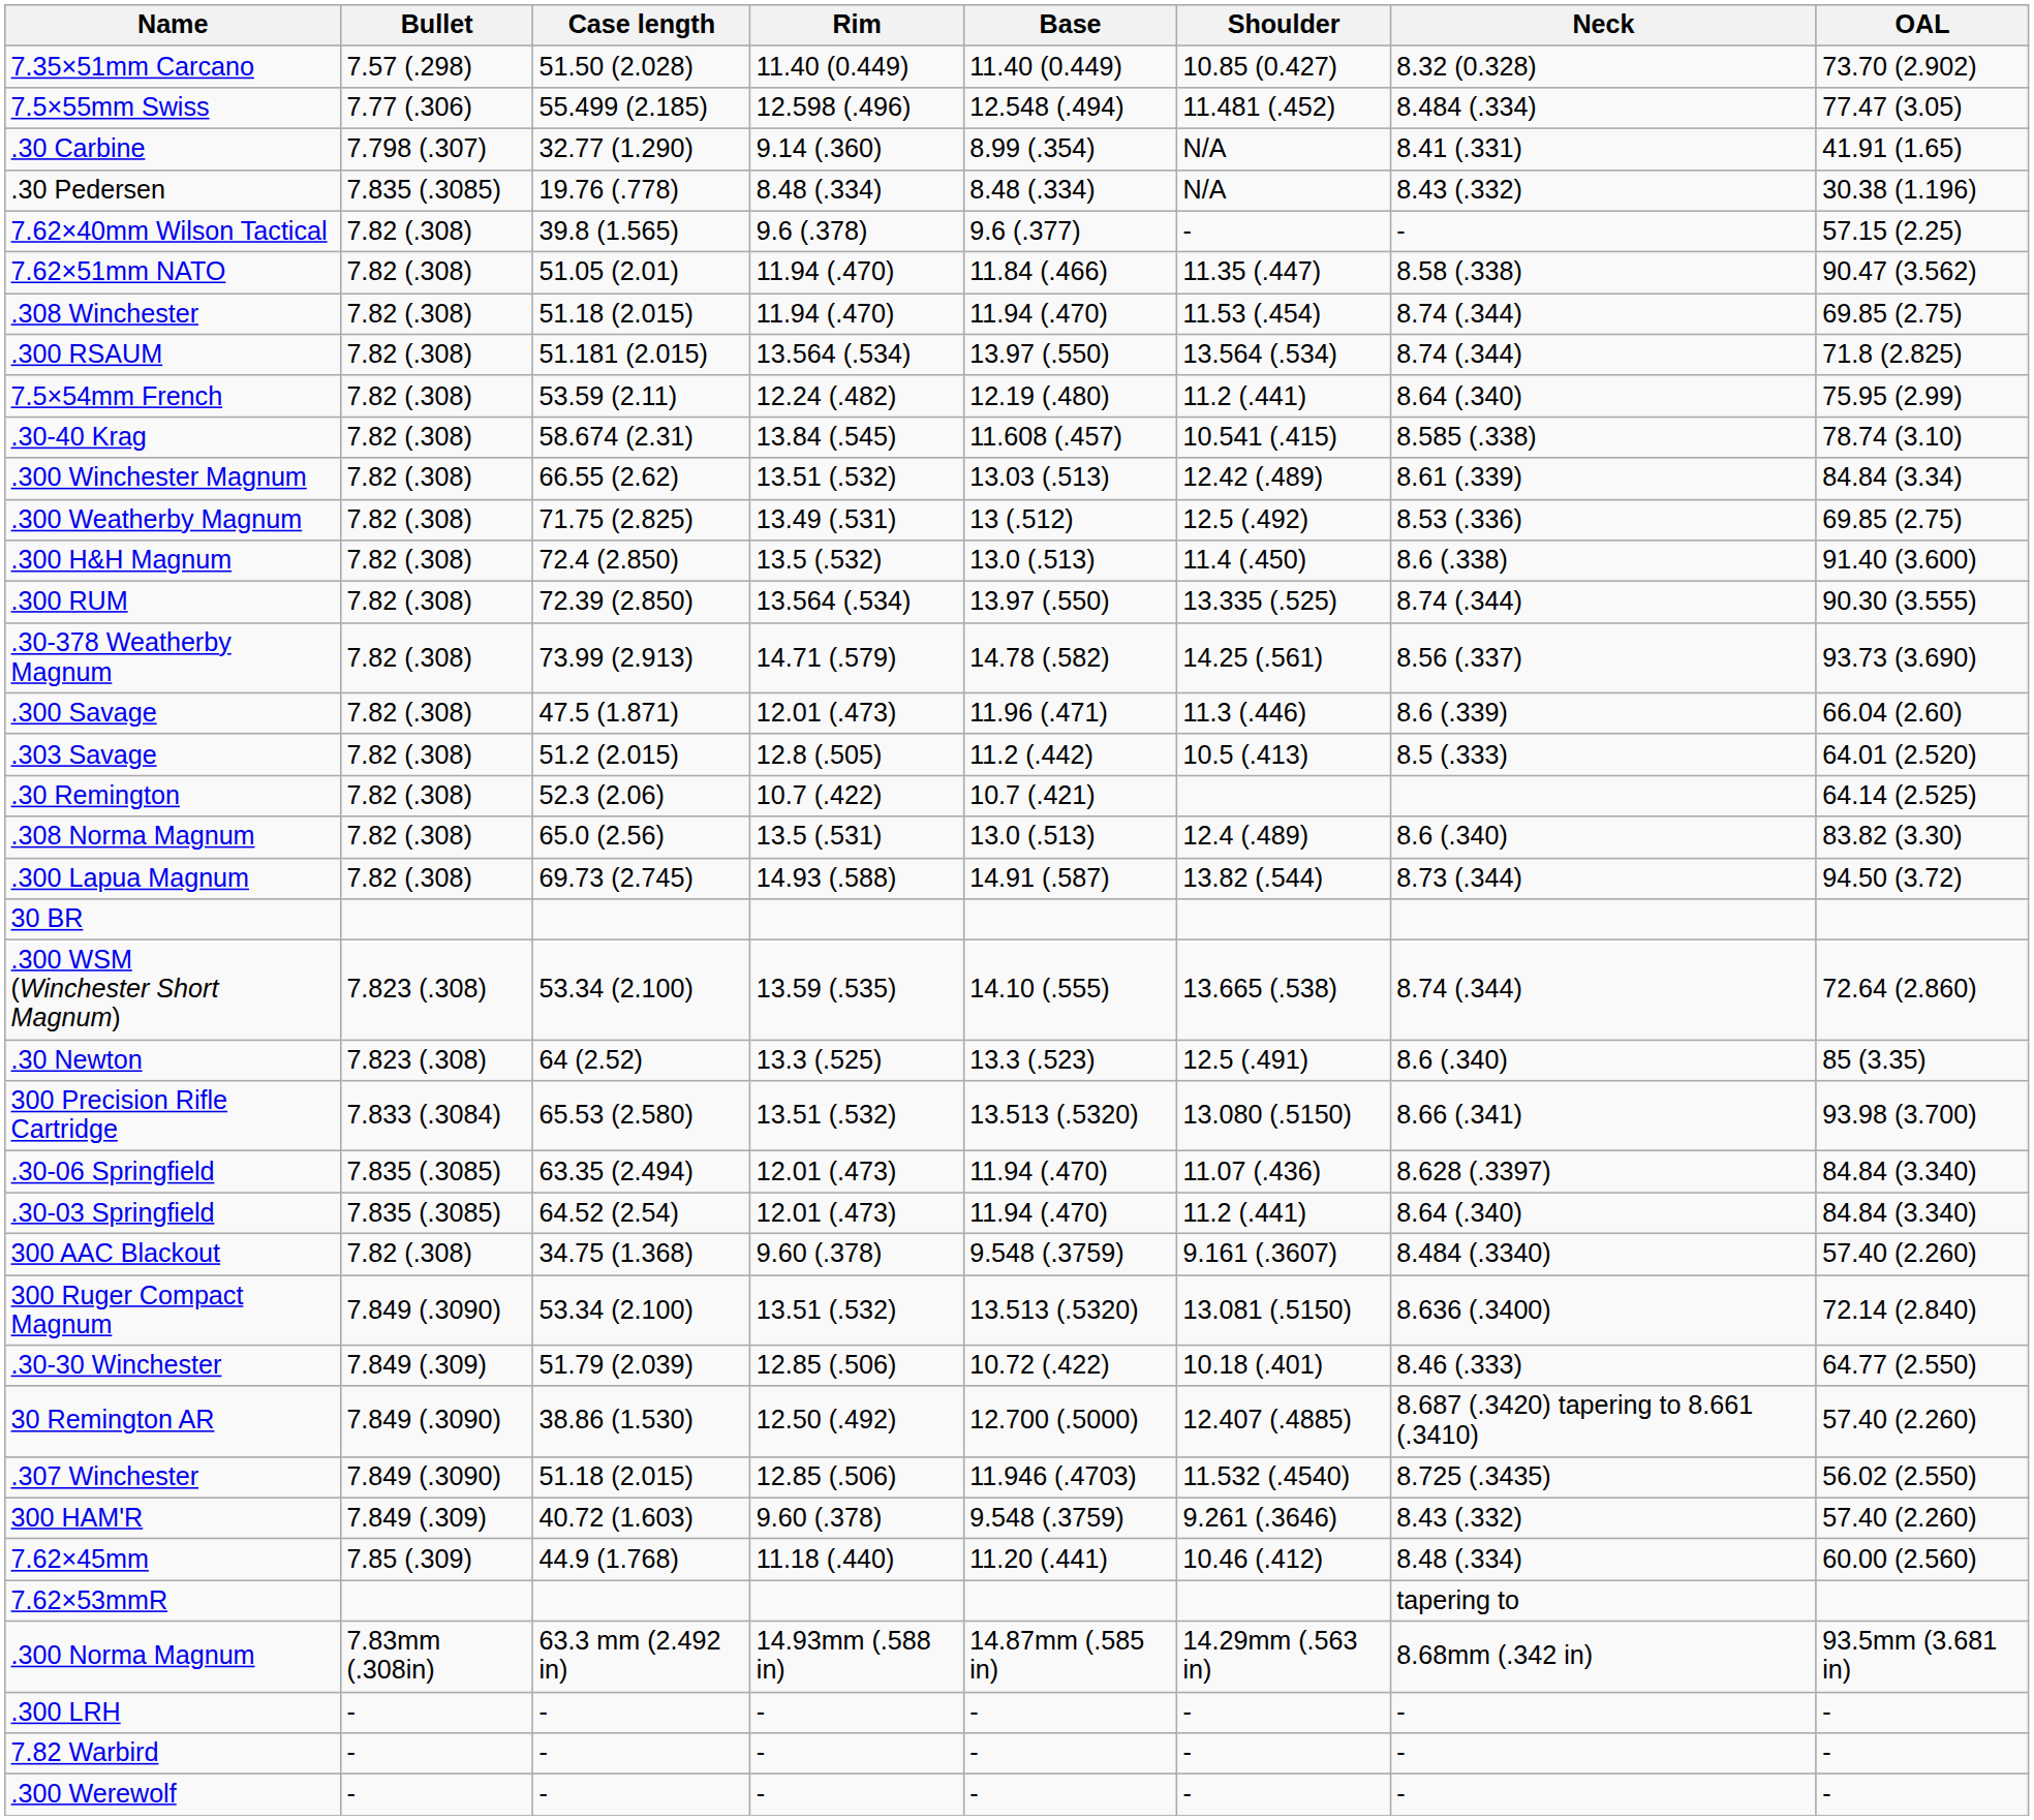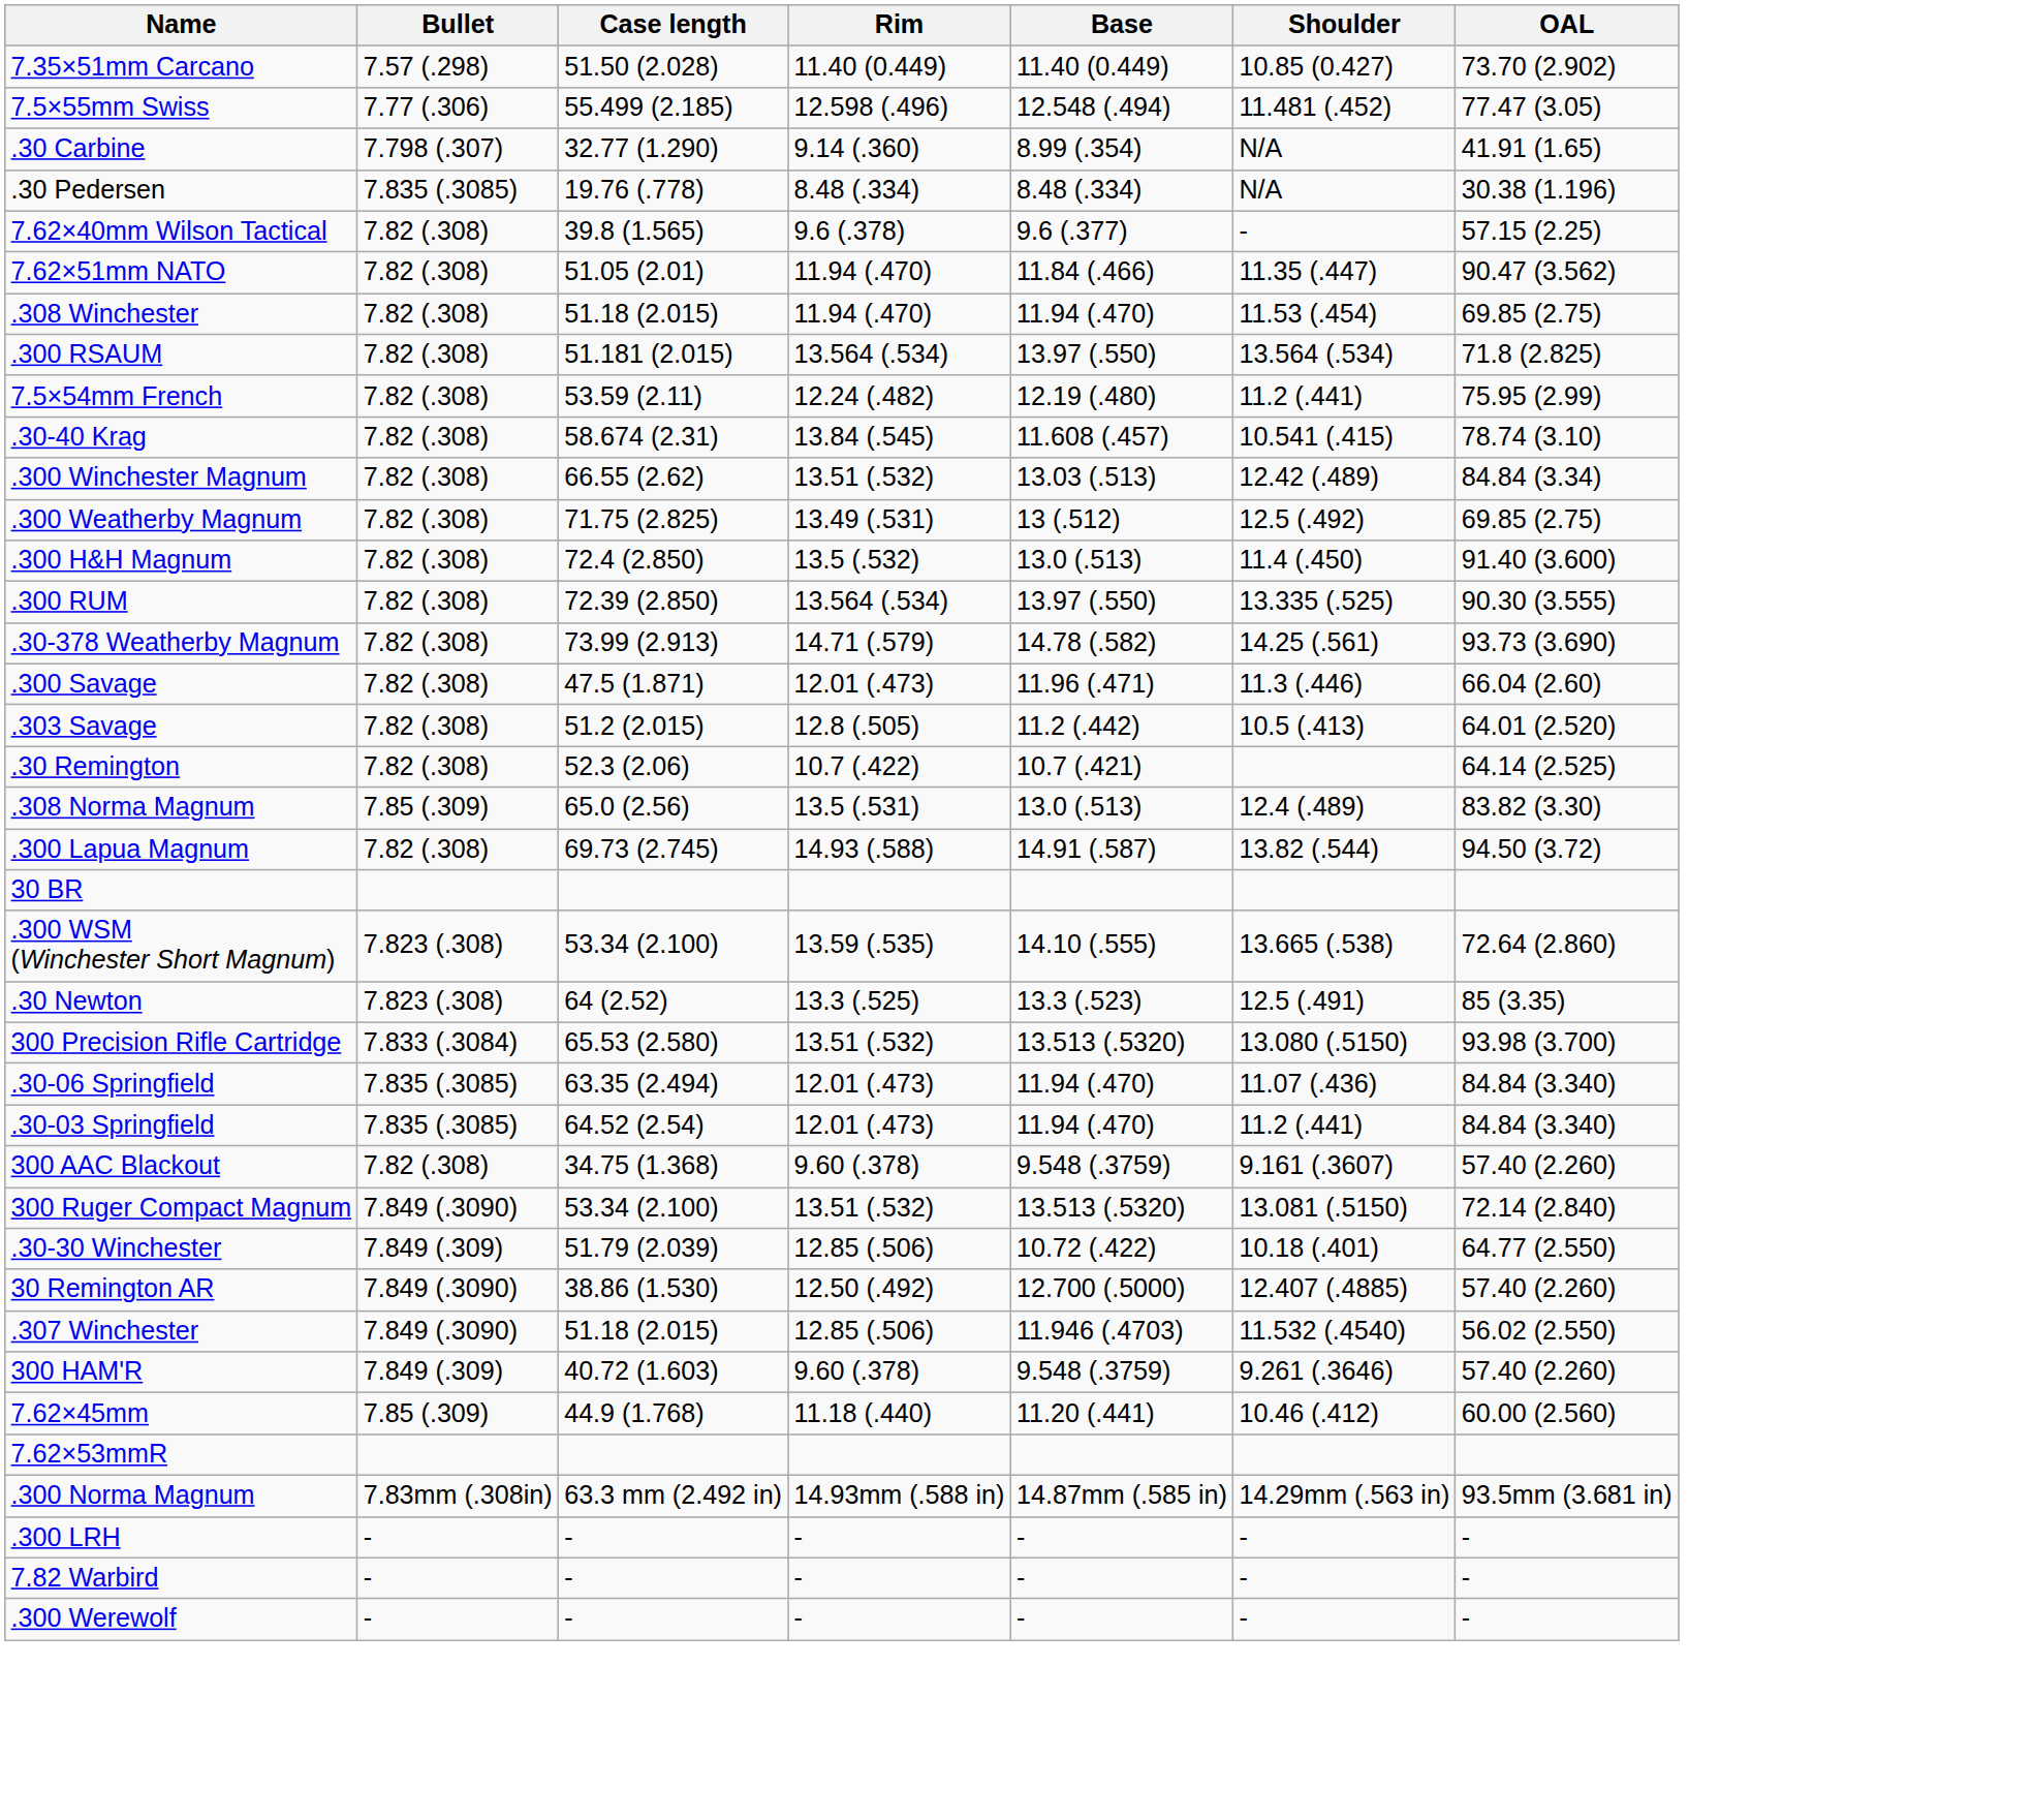 <table class="wikitable sortable" style="text-align:left">
 <tr>
 <th>Name</th>
 <th data-sort-type="number">Bullet</th>
 <th data-sort-type="number">Case length</th>
 <th data-sort-type="number">Rim</th>
 <th data-sort-type="number">Base</th>
 <th data-sort-type="number">Shoulder</th>
-<th data-sort-type="number">Neck</th>
 <th>OAL</th>
 </tr>
 <tr>
 <td><a href='#'>7.35×51mm Carcano</a></td>
 <td>7.57 (.298)</td>
 <td>51.50 (2.028)</td>
 <td>11.40 (0.449)</td>
 <td>11.40 (0.449)</td>
 <td>10.85 (0.427)</td>
-<td>8.32 (0.328)</td>
 <td>73.70 (2.902)</td>
 </tr>
 <tr>
 <td><a href='#'>7.5×55mm Swiss</a></td>
 <td>7.77 (.306)</td>
 <td>55.499 (2.185)</td>
 <td>12.598 (.496)</td>
 <td>12.548 (.494)</td>
 <td>11.481 (.452)</td>
-<td>8.484 (.334)</td>
 <td>77.47 (3.05)</td>
 </tr>
 <tr>
 <td><a href='#'>.30 Carbine</a></td>
 <td>7.798 (.307)</td>
 <td>32.77 (1.290)</td>
 <td>9.14 (.360)</td>
 <td>8.99 (.354)</td>
 <td>N/A</td>
-<td>8.41 (.331)</td>
 <td>41.91 (1.65)</td>
 </tr>
 <tr>
 <td>.30 Pedersen</td>
 <td>7.835 (.3085)</td>
 <td>19.76 (.778)</td>
 <td>8.48 (.334)</td>
 <td>8.48 (.334)</td>
 <td>N/A</td>
-<td>8.43 (.332)</td>
 <td>30.38 (1.196)</td>
 </tr>
 <tr>
 <td><a href='#'>7.62×40mm Wilson Tactical</a></td>
 <td>7.82 (.308)</td>
 <td>39.8 (1.565)</td>
 <td>9.6 (.378)</td>
 <td>9.6 (.377)</td>
-<td>-</td>
 <td>-</td>
 <td>57.15 (2.25)</td>
 </tr>
 <tr>
 <td><a href='#'>7.62×51mm NATO</a></td>
 <td>7.82 (.308)</td>
 <td>51.05 (2.01)</td>
 <td>11.94 (.470)</td>
 <td>11.84 (.466)</td>
 <td>11.35 (.447)</td>
-<td>8.58 (.338)</td>
 <td>90.47 (3.562)</td>
 </tr>
 <tr>
 <td><a href='#'>.308 Winchester</a></td>
 <td>7.82 (.308)</td>
 <td>51.18 (2.015)</td>
 <td>11.94 (.470)</td>
 <td>11.94 (.470)</td>
 <td>11.53 (.454)</td>
-<td>8.74 (.344)</td>
 <td>69.85 (2.75)</td>
 </tr>
 <tr>
 <td><a href='#'>.300 RSAUM</a></td>
 <td>7.82 (.308)</td>
 <td>51.181 (2.015)</td>
 <td>13.564 (.534)</td>
 <td>13.97 (.550)</td>
 <td>13.564 (.534)</td>
-<td>8.74 (.344)</td>
 <td>71.8 (2.825)</td>
 </tr>
 <tr>
 <td><a href='#'>7.5×54mm French</a></td>
 <td>7.82 (.308)</td>
 <td>53.59 (2.11)</td>
 <td>12.24 (.482)</td>
 <td>12.19 (.480)</td>
 <td>11.2 (.441)</td>
-<td>8.64 (.340)</td>
 <td>75.95 (2.99)</td>
 </tr>
 <tr>
 <td><a href='#'>.30-40 Krag</a></td>
 <td>7.82 (.308)</td>
 <td>58.674 (2.31)</td>
 <td>13.84 (.545)</td>
 <td>11.608 (.457)</td>
 <td>10.541 (.415)</td>
-<td>8.585 (.338)</td>
 <td>78.74 (3.10)</td>
 </tr>
 <tr>
 <td><a href='#'>.300 Winchester Magnum</a></td>
 <td>7.82 (.308)</td>
 <td>66.55 (2.62)</td>
 <td>13.51 (.532)</td>
 <td>13.03 (.513)</td>
 <td>12.42 (.489)</td>
-<td>8.61 (.339)</td>
 <td>84.84 (3.34)</td>
 </tr>
 <tr>
 <td><a href='#'>.300 Weatherby Magnum</a></td>
 <td>7.82 (.308)</td>
 <td>71.75 (2.825)</td>
 <td>13.49 (.531)</td>
 <td>13 (.512)</td>
 <td>12.5 (.492)</td>
-<td>8.53 (.336)</td>
 <td>69.85 (2.75)</td>
 </tr>
 <tr>
 <td><a href='#'>.300 H&H Magnum</a></td>
 <td>7.82 (.308)</td>
 <td>72.4 (2.850)</td>
 <td>13.5 (.532)</td>
 <td>13.0 (.513)</td>
 <td>11.4 (.450)</td>
-<td>8.6 (.338)</td>
 <td>91.40 (3.600)</td>
 </tr>
 <tr>
 <td><a href='#'>.300 RUM</a></td>
 <td>7.82 (.308)</td>
 <td>72.39 (2.850)</td>
 <td>13.564 (.534)</td>
 <td>13.97 (.550)</td>
 <td>13.335 (.525)</td>
-<td>8.74 (.344)</td>
 <td>90.30 (3.555)</td>
 </tr>
 <tr>
 <td><a href='#'>.30-378 Weatherby Magnum</a></td>
 <td>7.82 (.308)</td>
 <td>73.99 (2.913)</td>
 <td>14.71 (.579)</td>
 <td>14.78 (.582)</td>
 <td>14.25 (.561)</td>
-<td>8.56 (.337)</td>
 <td>93.73 (3.690)</td>
 </tr>
 <tr>
 <td><a href='#'>.300 Savage</a></td>
 <td>7.82 (.308)</td>
 <td>47.5 (1.871)</td>
 <td>12.01 (.473)</td>
 <td>11.96 (.471)</td>
 <td>11.3 (.446)</td>
-<td>8.6 (.339)</td>
 <td>66.04 (2.60)</td>
 </tr>
 <tr>
 <td><a href='#'>.303 Savage</a></td>
 <td>7.82 (.308)</td>
 <td>51.2 (2.015)</td>
 <td>12.8 (.505)</td>
 <td>11.2 (.442)</td>
 <td>10.5 (.413)</td>
-<td>8.5 (.333)</td>
 <td>64.01 (2.520)</td>
 </tr>
 <tr>
 <td><a href='#'>.30 Remington</a></td>
 <td>7.82 (.308)</td>
 <td>52.3 (2.06)</td>
 <td>10.7 (.422)</td>
 <td>10.7 (.421)</td>
 <td></td>
-<td></td>
 <td>64.14 (2.525)</td>
 </tr>
 <tr>
 <td><a href='#'>.308 Norma Magnum</a></td>
-<td>7.82 (.308)</td>
+<td>7.85 (.309)</td>
 <td>65.0 (2.56)</td>
 <td>13.5 (.531)</td>
 <td>13.0 (.513)</td>
 <td>12.4 (.489)</td>
-<td>8.6 (.340)</td>
 <td>83.82 (3.30)</td>
 </tr>
 <tr>
 <td><a href='#'>.300 Lapua Magnum</a></td>
 <td>7.82 (.308)</td>
 <td>69.73 (2.745)</td>
 <td>14.93 (.588)</td>
 <td>14.91 (.587)</td>
 <td>13.82 (.544)</td>
-<td>8.73 (.344)</td>
 <td>94.50 (3.72)</td>
 </tr>
 <tr>
 <td><a href='#'>30 BR</a></td>
-<td></td>
 <td></td>
 <td></td>
 <td></td>
 <td></td>
 <td></td>
 <td></td>
 </tr>
 <tr>
 <td><a href='#'>.300 WSM</a><br>(<em>Winchester Short Magnum</em>)</td>
 <td>7.823 (.308)</td>
 <td>53.34 (2.100)</td>
 <td>13.59 (.535)</td>
 <td>14.10 (.555)</td>
 <td>13.665 (.538)</td>
-<td>8.74 (.344)</td>
 <td>72.64 (2.860)</td>
 </tr>
 <tr>
 <td><a href='#'>.30 Newton</a></td>
 <td>7.823 (.308)</td>
 <td>64 (2.52)</td>
 <td>13.3 (.525)</td>
 <td>13.3 (.523)</td>
 <td>12.5 (.491)</td>
-<td>8.6 (.340)</td>
 <td>85 (3.35)</td>
 </tr>
 <tr>
 <td><a href='#'>300 Precision Rifle Cartridge</a></td>
 <td>7.833 (.3084)</td>
 <td>65.53 (2.580)</td>
 <td>13.51 (.532)</td>
 <td>13.513 (.5320)</td>
 <td>13.080 (.5150)</td>
-<td>8.66 (.341)</td>
 <td>93.98 (3.700)</td>
 </tr>
 <tr>
 <td><a href='#'>.30-06 Springfield</a></td>
 <td>7.835 (.3085)</td>
 <td>63.35 (2.494)</td>
 <td>12.01 (.473)</td>
 <td>11.94 (.470)</td>
 <td>11.07 (.436)</td>
-<td>8.628 (.3397)</td>
 <td>84.84 (3.340)</td>
 </tr>
 <tr>
 <td><a href='#'>.30-03 Springfield</a></td>
 <td>7.835 (.3085)</td>
 <td>64.52 (2.54)</td>
 <td>12.01 (.473)</td>
 <td>11.94 (.470)</td>
 <td>11.2 (.441)</td>
-<td>8.64 (.340)</td>
 <td>84.84 (3.340)</td>
 </tr>
 <tr>
 <td><a href='#'>300 AAC Blackout</a></td>
 <td>7.82 (.308)</td>
 <td>34.75 (1.368)</td>
 <td>9.60 (.378)</td>
 <td>9.548 (.3759)</td>
 <td>9.161 (.3607)</td>
-<td>8.484 (.3340)</td>
 <td>57.40 (2.260)</td>
 </tr>
 <tr>
 <td><a href='#'>300 Ruger Compact Magnum</a></td>
 <td>7.849 (.3090)</td>
 <td>53.34 (2.100)</td>
 <td>13.51 (.532)</td>
 <td>13.513 (.5320)</td>
 <td>13.081 (.5150)</td>
-<td>8.636 (.3400)</td>
 <td>72.14 (2.840)</td>
 </tr>
 <tr>
 <td><a href='#'>.30-30 Winchester</a></td>
 <td>7.849 (.309)</td>
 <td>51.79 (2.039)</td>
 <td>12.85 (.506)</td>
 <td>10.72 (.422)</td>
 <td>10.18 (.401)</td>
-<td>8.46 (.333)</td>
 <td>64.77 (2.550)</td>
 </tr>
 <tr>
 <td><a href='#'>30 Remington AR</a></td>
 <td>7.849 (.3090)</td>
 <td>38.86 (1.530)</td>
 <td>12.50 (.492)</td>
 <td>12.700 (.5000)</td>
 <td>12.407 (.4885)</td>
-<td>8.687 (.3420) tapering to 8.661 (.3410)</td>
 <td>57.40 (2.260)</td>
 </tr>
 <tr>
 <td><a href='#'>.307 Winchester</a></td>
 <td>7.849 (.3090)</td>
 <td>51.18 (2.015)</td>
 <td>12.85 (.506)</td>
 <td>11.946 (.4703)</td>
 <td>11.532 (.4540)</td>
-<td>8.725 (.3435)</td>
 <td>56.02 (2.550)</td>
 </tr>
 <tr>
 <td><a href='#'>300 HAM'R</a></td>
 <td>7.849 (.309)</td>
 <td>40.72 (1.603)</td>
 <td>9.60 (.378)</td>
 <td>9.548 (.3759)</td>
 <td>9.261 (.3646)</td>
-<td>8.43 (.332)</td>
 <td>57.40 (2.260)</td>
 </tr>
 <tr>
 <td><a href='#'>7.62×45mm</a></td>
 <td>7.85 (.309)</td>
 <td>44.9 (1.768)</td>
 <td>11.18 (.440)</td>
 <td>11.20 (.441)</td>
 <td>10.46 (.412)</td>
-<td>8.48 (.334)</td>
 <td>60.00 (2.560)</td>
 </tr>
 <tr>
 <td><a href='#'>7.62×53mmR</a></td>
 <td></td>
 <td></td>
 <td></td>
 <td></td>
 <td></td>
-<td> tapering to </td>
 <td></td>
 </tr>
 <tr>
 <td><a href='#'>.300 Norma Magnum</a></td>
 <td>7.83mm (.308in)</td>
 <td>63.3 mm (2.492 in)</td>
 <td>14.93mm (.588 in)</td>
 <td>14.87mm (.585 in)</td>
 <td>14.29mm (.563 in)</td>
-<td>8.68mm (.342 in)</td>
 <td>93.5mm (3.681 in)</td>
 </tr>
 <tr>
 <td><a href='#'>.300 LRH</a></td>
-<td>-</td>
 <td>-</td>
 <td>-</td>
 <td>-</td>
 <td>-</td>
 <td>-</td>
 <td>-</td>
 </tr>
 <tr>
 <td><a href='#'>7.82 Warbird</a></td>
 <td>-</td>
 <td>-</td>
 <td>-</td>
 <td>-</td>
 <td>-</td>
 <td>-</td>
-<td>-</td>
 </tr>
 <tr>
 <td><a href='#'>.300 Werewolf</a></td>
 <td>-</td>
 <td>-</td>
 <td>-</td>
 <td>-</td>
 <td>-</td>
-<td>-</td>
 <td>-<br></td>
 </tr>
 </table>
